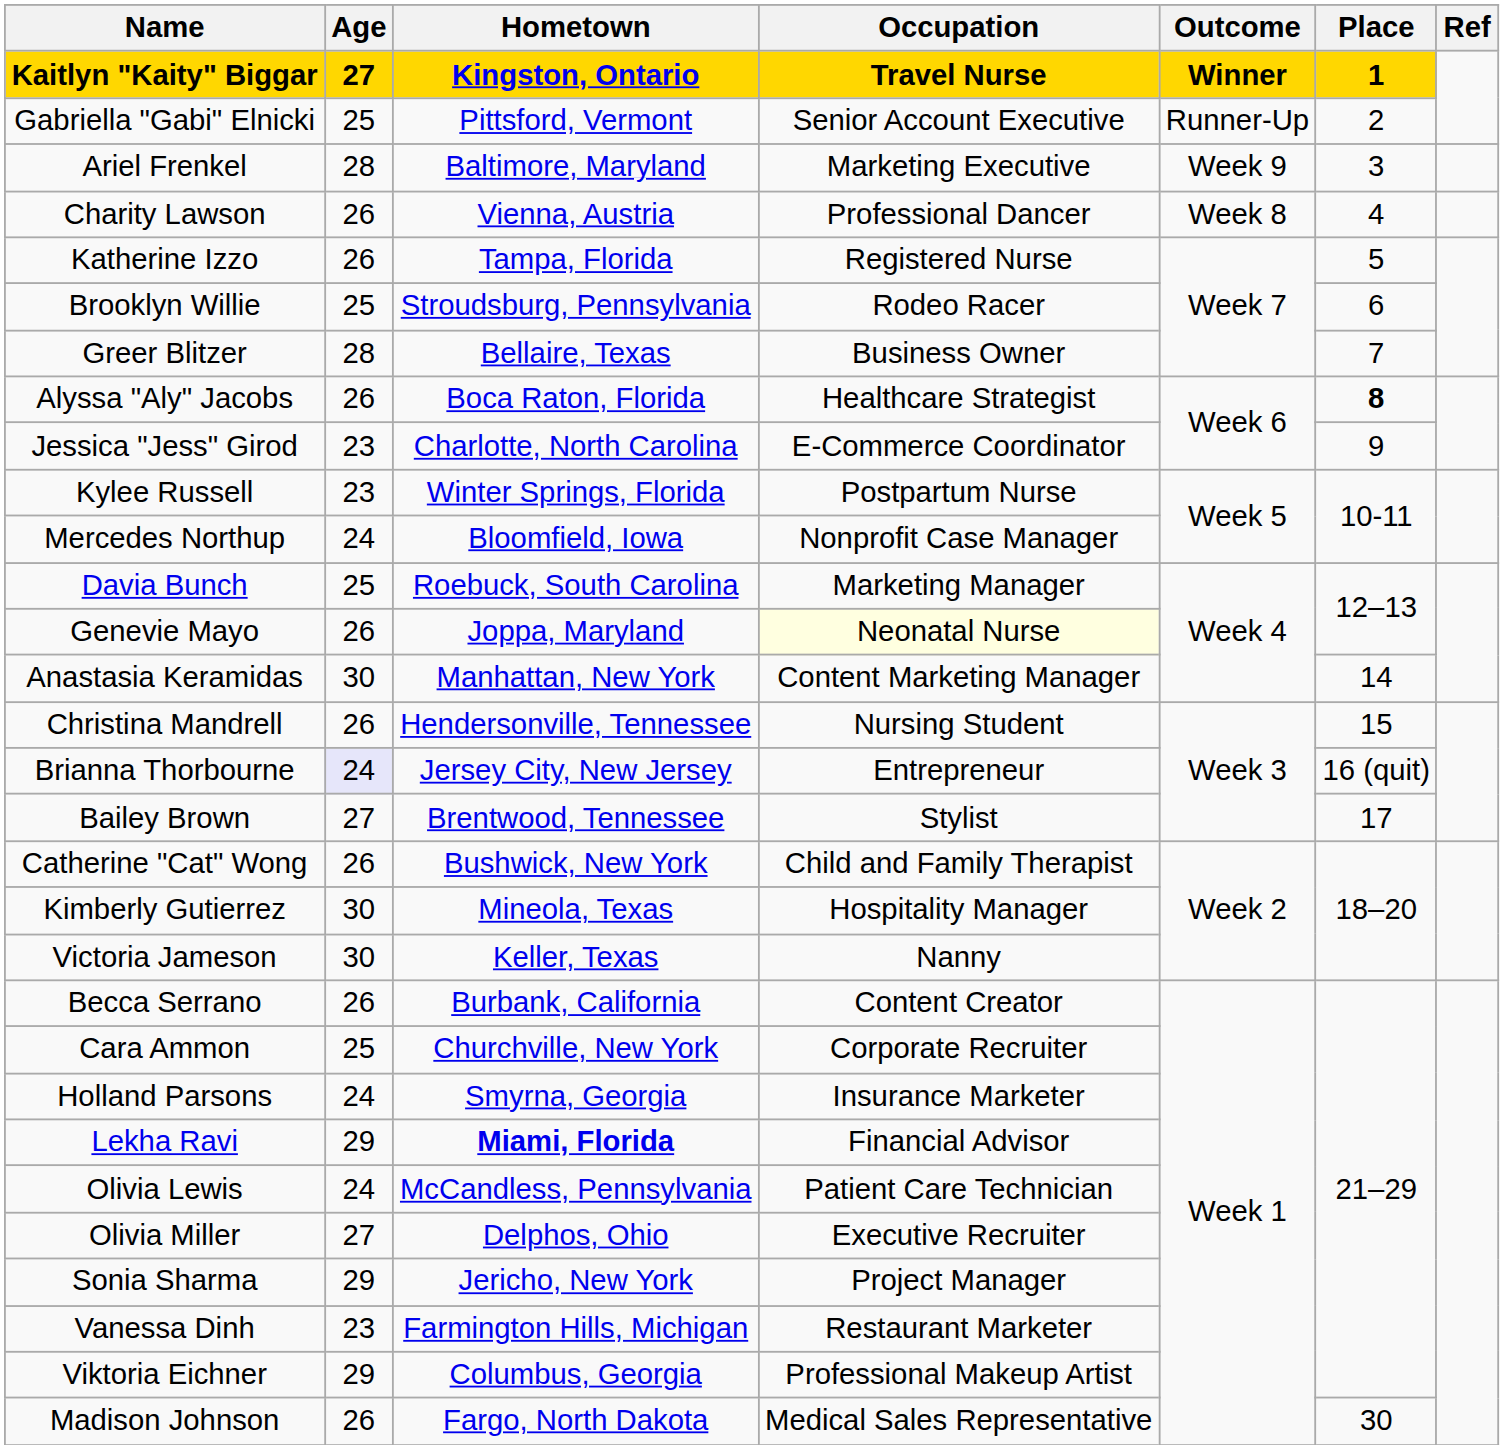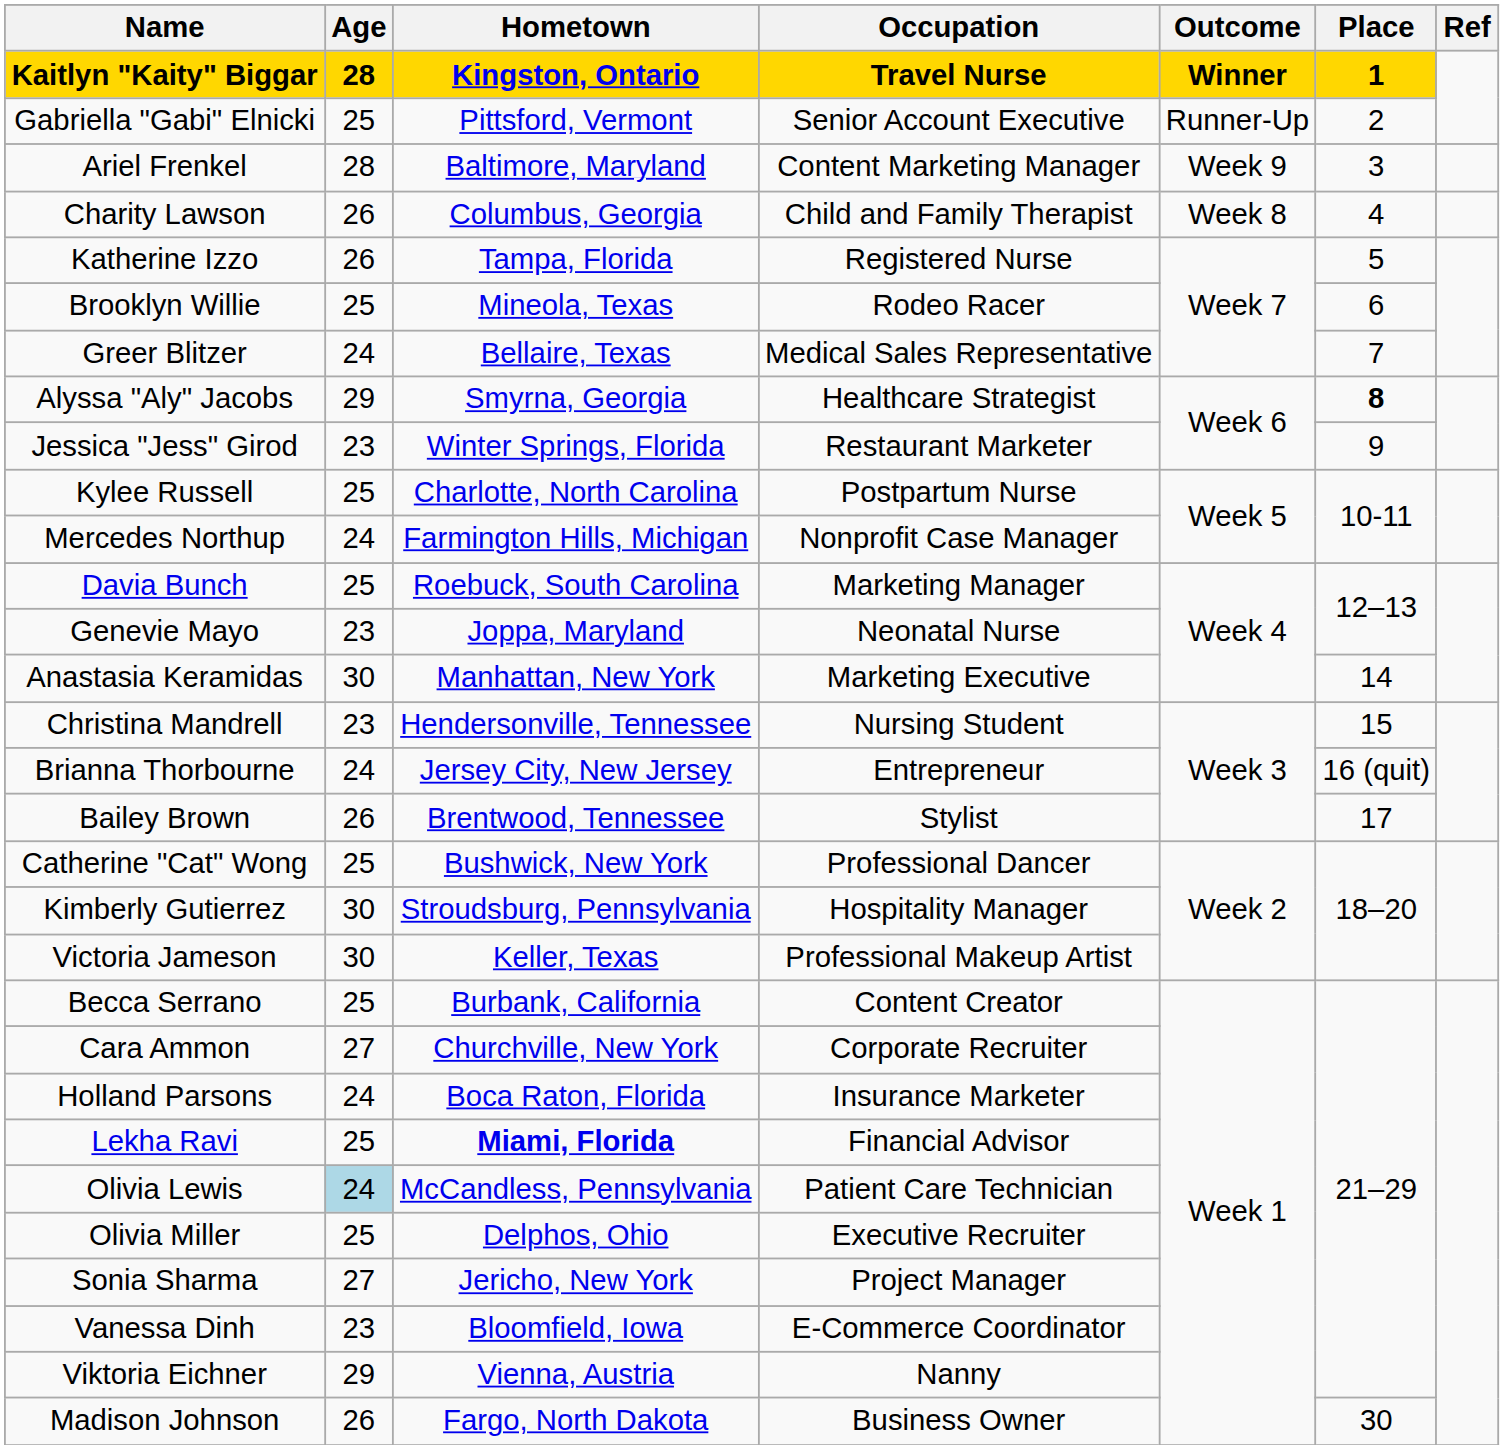 <table class="wikitable sortable" style="text-align:center; ">
 <tr>
 <th>Name</th>
 <th>Age</th>
 <th>Hometown</th>
 <th>Occupation</th>
 <th>Outcome</th>
 <th>Place</th>
 <th>Ref</th>
 </tr>
 <tr>
 <td bgcolor="gold"><strong>Kaitlyn "Kaity" Biggar</strong></td>
-<td bgcolor="gold"><strong>27</strong></td>
+<td bgcolor="gold"><strong>28</strong></td>
 <td bgcolor="gold"><strong><a href='#'>Kingston, Ontario</a></strong></td>
 <td bgcolor="gold"><strong>Travel Nurse</strong></td>
 <td bgcolor="gold"><strong>Winner</strong></td>
 <td bgcolor="gold"><strong>1</strong></td>
 <td rowspan="2"></td>
 </tr>
 <tr>
 <td>Gabriella "Gabi" Elnicki</td>
 <td>25</td>
 <td><a href='#'>Pittsford, Vermont</a></td>
 <td>Senior Account Executive</td>
 <td>Runner-Up</td>
 <td>2</td>
 </tr>
 <tr>
 <td>Ariel Frenkel</td>
 <td>28</td>
 <td><a href='#'>Baltimore, Maryland</a></td>
-<td>Marketing Executive</td>
+<td>Content Marketing Manager</td>
 <td>Week 9</td>
 <td>3</td>
 <td></td>
 </tr>
 <tr>
 <td>Charity Lawson</td>
 <td>26</td>
-<td><a href='#'>Vienna, Austria</a></td>
-<td>Professional Dancer</td>
+<td><a href='#'>Columbus, Georgia</a></td>
+<td>Child and Family Therapist</td>
 <td>Week 8</td>
 <td>4</td>
 <td></td>
 </tr>
 <tr>
 <td>Katherine Izzo</td>
 <td>26</td>
 <td><a href='#'>Tampa, Florida</a></td>
 <td>Registered Nurse</td>
 <td rowspan="3">Week 7</td>
 <td>5</td>
 <td rowspan="3"></td>
 </tr>
 <tr>
 <td>Brooklyn Willie</td>
 <td>25</td>
-<td><a href='#'>Stroudsburg, Pennsylvania</a></td>
+<td><a href='#'>Mineola, Texas</a></td>
 <td>Rodeo Racer</td>
 <td>6</td>
 </tr>
 <tr>
 <td>Greer Blitzer</td>
-<td>28</td>
+<td>24</td>
 <td><a href='#'>Bellaire, Texas</a></td>
-<td>Business Owner</td>
+<td>Medical Sales Representative</td>
 <td>7</td>
 </tr>
 <tr>
 <td>Alyssa "Aly" Jacobs</td>
-<td>26</td>
-<td><a href='#'>Boca Raton, Florida</a></td>
+<td>29</td>
+<td><a href='#'>Smyrna, Georgia</a></td>
 <td>Healthcare Strategist</td>
 <td rowspan="2">Week 6</td>
 <td><strong>8</strong></td>
 <td rowspan="2"></td>
 </tr>
 <tr>
 <td>Jessica "Jess" Girod</td>
 <td>23</td>
-<td><a href='#'>Charlotte, North Carolina</a></td>
-<td>E-Commerce Coordinator</td>
+<td><a href='#'>Winter Springs, Florida</a></td>
+<td>Restaurant Marketer</td>
 <td>9</td>
 </tr>
 <tr>
 <td>Kylee Russell</td>
-<td>23</td>
-<td><a href='#'>Winter Springs, Florida</a></td>
+<td>25</td>
+<td><a href='#'>Charlotte, North Carolina</a></td>
 <td>Postpartum Nurse</td>
 <td rowspan="2">Week 5</td>
 <td rowspan="2">10-11</td>
 <td rowspan="2"></td>
 </tr>
 <tr>
 <td>Mercedes Northup</td>
 <td>24</td>
-<td><a href='#'>Bloomfield, Iowa</a></td>
+<td><a href='#'>Farmington Hills, Michigan</a></td>
 <td>Nonprofit Case Manager</td>
 </tr>
 <tr>
 <td><a href='#'>Davia Bunch</a></td>
 <td>25</td>
 <td><a href='#'>Roebuck, South Carolina</a></td>
 <td>Marketing Manager</td>
 <td rowspan="3">Week 4</td>
 <td rowspan="2">12–13</td>
 <td rowspan="3"></td>
 </tr>
 <tr>
 <td>Genevie Mayo</td>
-<td>26</td>
+<td>23</td>
 <td><a href='#'>Joppa, Maryland</a></td>
-<td style="background: lightyellow;">Neonatal Nurse</td>
+<td>Neonatal Nurse</td>
 </tr>
 <tr>
 <td>Anastasia Keramidas</td>
 <td>30</td>
 <td><a href='#'>Manhattan, New York</a></td>
-<td>Content Marketing Manager</td>
+<td>Marketing Executive</td>
 <td>14</td>
 </tr>
 <tr>
 <td>Christina Mandrell</td>
-<td>26</td>
+<td>23</td>
 <td><a href='#'>Hendersonville, Tennessee</a></td>
 <td>Nursing Student</td>
 <td rowspan="3">Week 3</td>
 <td>15</td>
 <td rowspan="3"></td>
 </tr>
 <tr>
 <td>Brianna Thorbourne</td>
-<td style="background: lavender;">24</td>
+<td>24</td>
 <td><a href='#'>Jersey City, New Jersey</a></td>
 <td>Entrepreneur</td>
 <td>16 (quit)</td>
 </tr>
 <tr>
 <td>Bailey Brown</td>
-<td>27</td>
+<td>26</td>
 <td><a href='#'>Brentwood, Tennessee</a></td>
 <td>Stylist</td>
 <td>17</td>
 </tr>
 <tr>
 <td>Catherine "Cat" Wong</td>
-<td>26</td>
+<td>25</td>
 <td><a href='#'>Bushwick, New York</a></td>
-<td>Child and Family Therapist</td>
+<td>Professional Dancer</td>
 <td rowspan="3">Week 2</td>
 <td rowspan="3">18–20</td>
 <td rowspan="3"></td>
 </tr>
 <tr>
 <td>Kimberly Gutierrez</td>
 <td>30</td>
-<td><a href='#'>Mineola, Texas</a></td>
+<td><a href='#'>Stroudsburg, Pennsylvania</a></td>
 <td>Hospitality Manager</td>
 </tr>
 <tr>
 <td>Victoria Jameson</td>
 <td>30</td>
 <td><a href='#'>Keller, Texas</a></td>
-<td>Nanny</td>
+<td>Professional Makeup Artist</td>
 </tr>
 <tr>
 <td>Becca Serrano</td>
-<td>26</td>
+<td>25</td>
 <td><a href='#'>Burbank, California</a></td>
 <td>Content Creator</td>
 <td rowspan="10">Week 1</td>
 <td rowspan="9">21–29</td>
 <td rowspan="10" align="center"></td>
 </tr>
 <tr>
 <td>Cara Ammon</td>
-<td>25</td>
+<td>27</td>
 <td><a href='#'>Churchville, New York</a></td>
 <td>Corporate Recruiter</td>
 </tr>
 <tr>
 <td>Holland Parsons</td>
 <td>24</td>
-<td><a href='#'>Smyrna, Georgia</a></td>
+<td><a href='#'>Boca Raton, Florida</a></td>
 <td>Insurance Marketer</td>
 </tr>
 <tr>
 <td><a href='#'>Lekha Ravi</a></td>
-<td>29</td>
+<td>25</td>
 <td><strong><a href='#'>Miami, Florida</a></strong></td>
 <td>Financial Advisor</td>
 </tr>
 <tr>
 <td>Olivia Lewis</td>
-<td>24</td>
+<td style="background: lightblue;">24</td>
 <td><a href='#'>McCandless, Pennsylvania</a></td>
 <td>Patient Care Technician</td>
 </tr>
 <tr>
 <td>Olivia Miller</td>
-<td>27</td>
+<td>25</td>
 <td><a href='#'>Delphos, Ohio</a></td>
 <td>Executive Recruiter</td>
 </tr>
 <tr>
 <td>Sonia Sharma</td>
-<td>29</td>
+<td>27</td>
 <td><a href='#'>Jericho, New York</a></td>
 <td>Project Manager</td>
 </tr>
 <tr>
 <td>Vanessa Dinh</td>
 <td>23</td>
-<td><a href='#'>Farmington Hills, Michigan</a></td>
-<td>Restaurant Marketer</td>
+<td><a href='#'>Bloomfield, Iowa</a></td>
+<td>E-Commerce Coordinator</td>
 </tr>
 <tr>
 <td>Viktoria Eichner</td>
 <td>29</td>
-<td><a href='#'>Columbus, Georgia</a></td>
-<td>Professional Makeup Artist</td>
+<td><a href='#'>Vienna, Austria</a></td>
+<td>Nanny</td>
 </tr>
 <tr>
 <td>Madison Johnson</td>
 <td>26</td>
 <td><a href='#'>Fargo, North Dakota</a></td>
-<td>Medical Sales Representative</td>
+<td>Business Owner</td>
 <td>30</td>
 </tr>
 </table>
